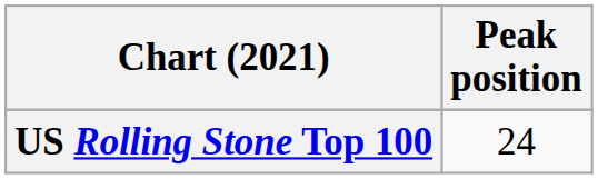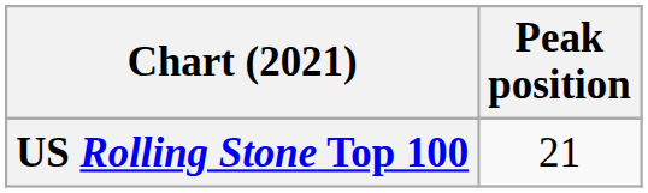 <table class="wikitable sortable plainrowheaders" style="text-align:center">
 <tr>
 <th scope="col">Chart (2021)</th>
 <th scope="col">Peak<br>position</th>
 </tr>
 <tr>
 </tr>
 <tr>
 </tr>
 <tr>
 </tr>
 <tr>
 </tr>
 <tr>
 </tr>
 <tr>
 <th scope="row">US <a href='#'><em>Rolling Stone</em> Top 100</a></th>
-<td>24</td>
+<td>21</td>
 </tr>
 </table>
